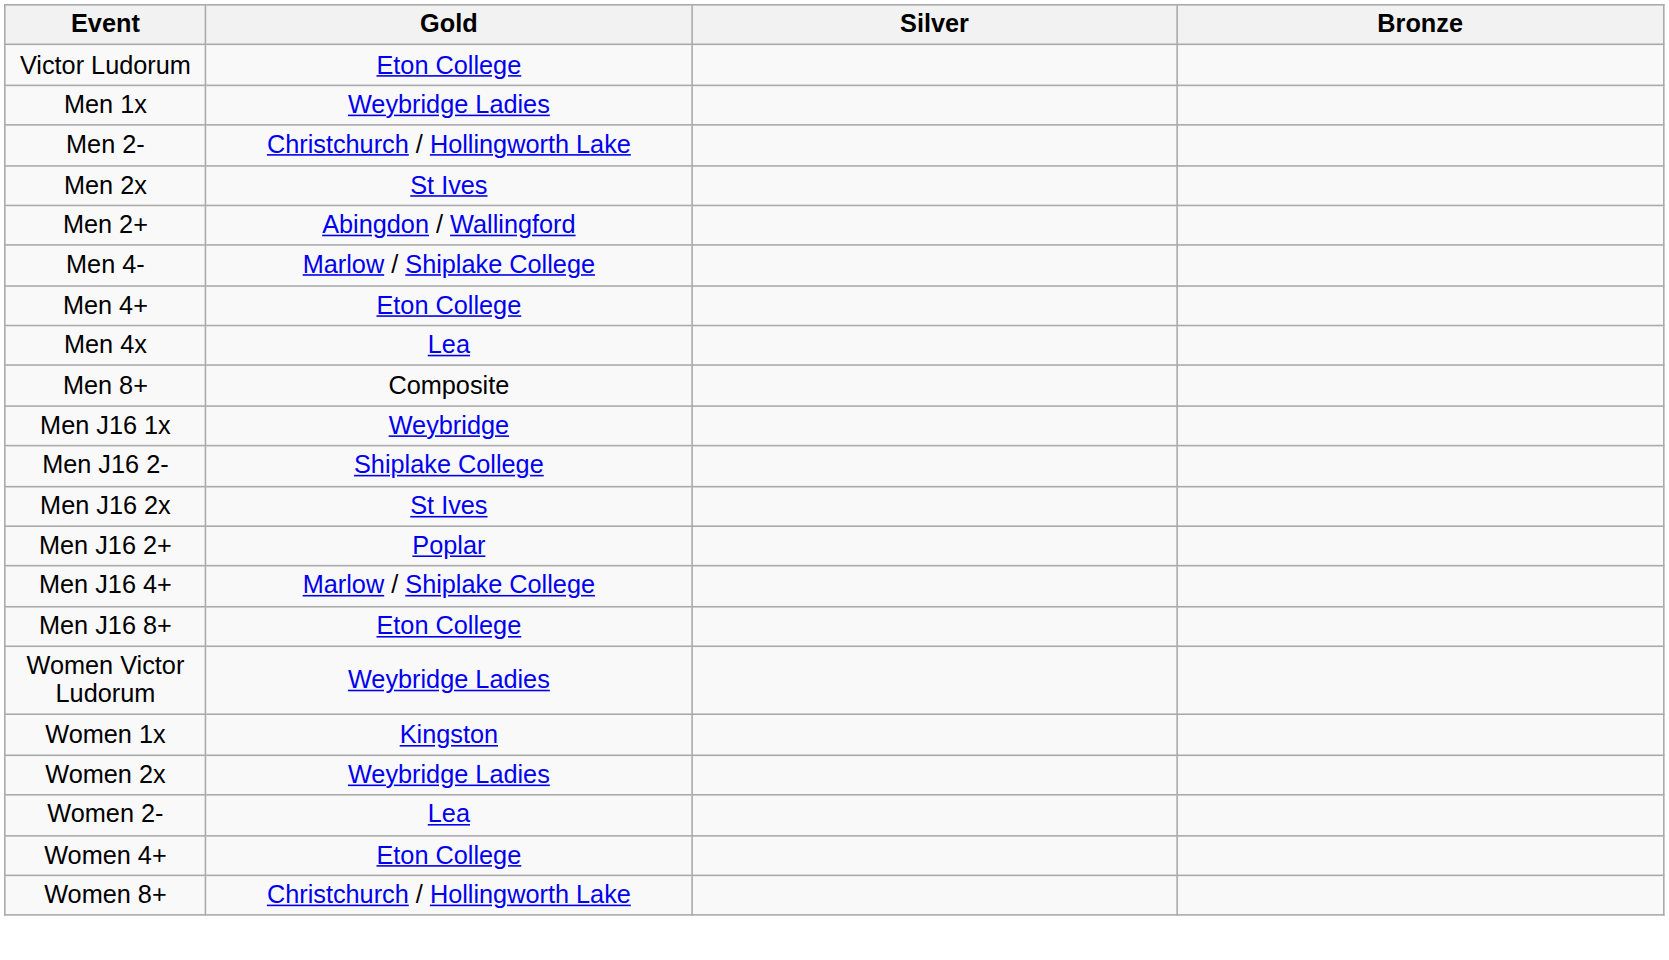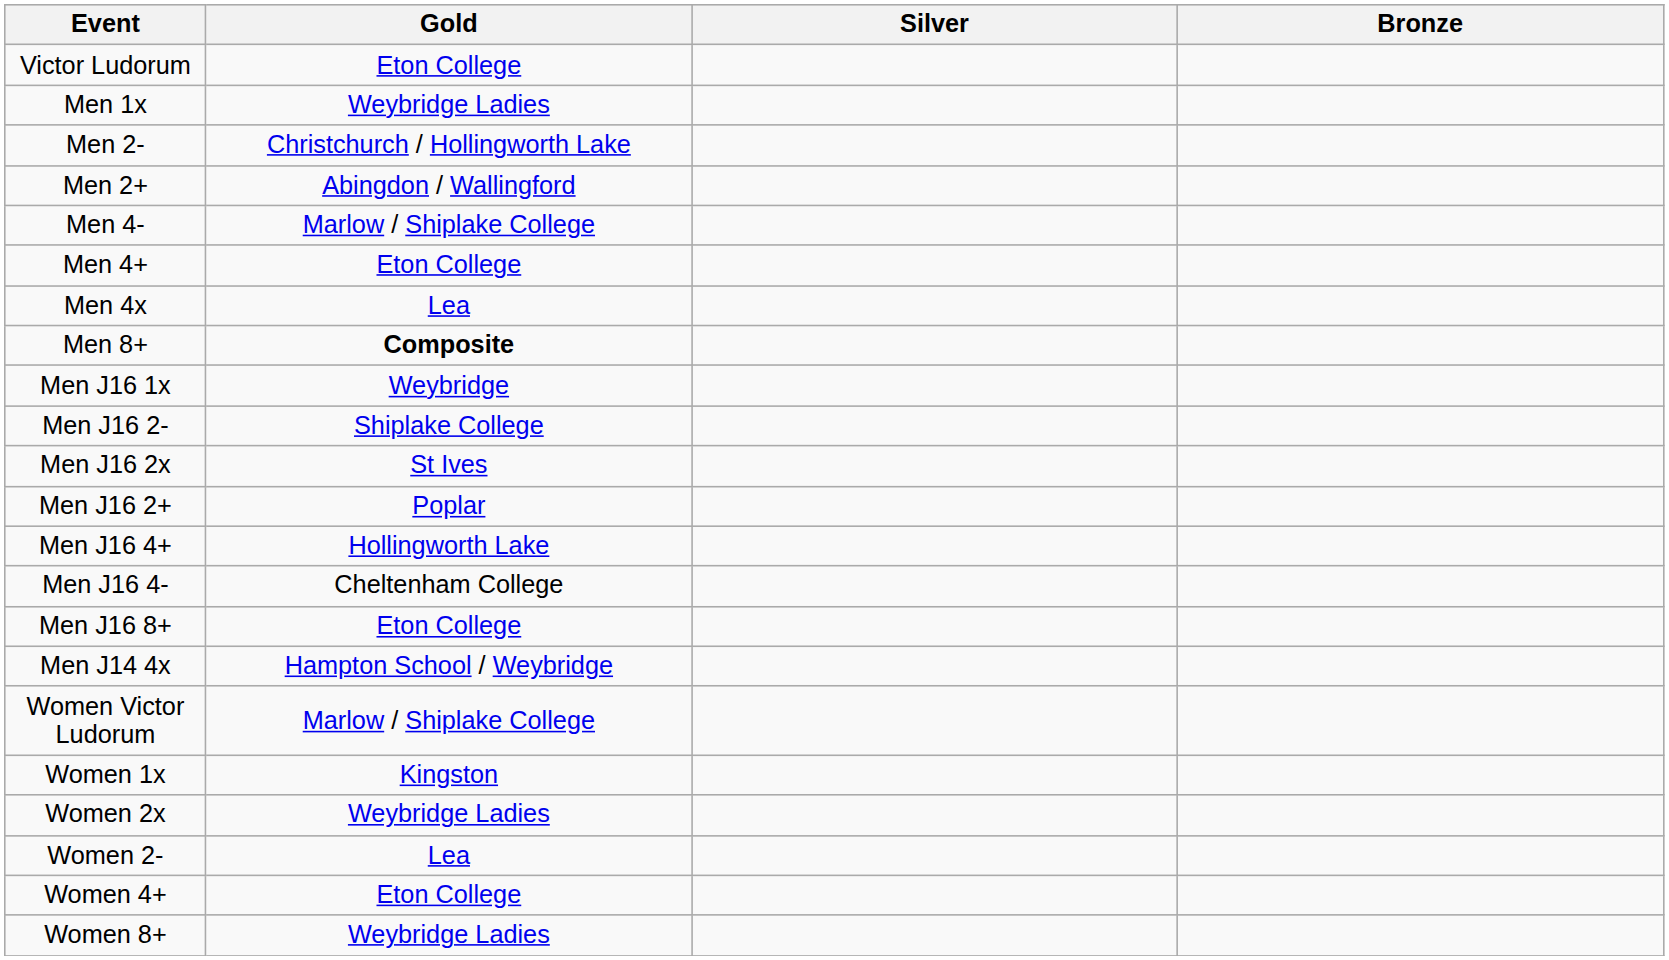 <table class="wikitable" style="text-align:center">
 <tr>
 <th width=120>Event</th>
 <th width=300>Gold</th>
 <th width=300>Silver</th>
 <th width=300>Bronze</th>
 </tr>
 <tr>
 <td>Victor Ludorum</td>
 <td><a href='#'>Eton College</a></td>
 <td></td>
 <td></td>
 </tr>
 <tr>
 <td>Men 1x</td>
 <td><a href='#'>Weybridge Ladies</a></td>
 <td></td>
 <td></td>
 </tr>
 <tr>
 <td>Men 2-</td>
 <td><a href='#'>Christchurch</a> / <a href='#'>Hollingworth Lake</a></td>
-<td></td>
-<td></td>
-</tr>
-<tr>
-<td>Men 2x</td>
-<td><a href='#'>St Ives</a></td>
 <td></td>
 <td></td>
 </tr>
 <tr>
 <td>Men 2+</td>
 <td><a href='#'>Abingdon</a> / <a href='#'>Wallingford</a></td>
 <td></td>
 <td></td>
 </tr>
 <tr>
 <td>Men 4-</td>
 <td><a href='#'>Marlow</a> / <a href='#'>Shiplake College</a></td>
 <td></td>
 <td></td>
 </tr>
 <tr>
 <td>Men 4+</td>
 <td><a href='#'>Eton College</a></td>
 <td></td>
 <td></td>
 </tr>
 <tr>
 <td>Men 4x</td>
 <td><a href='#'>Lea</a></td>
 <td></td>
 <td></td>
 </tr>
 <tr>
 <td>Men 8+</td>
-<td>Composite</td>
+<td><strong>Composite</strong></td>
 <td></td>
 <td></td>
 </tr>
 <tr>
 <td>Men J16 1x</td>
 <td><a href='#'>Weybridge</a></td>
 <td></td>
 <td></td>
 </tr>
 <tr>
 <td>Men J16 2-</td>
 <td><a href='#'>Shiplake College</a></td>
 <td></td>
 <td></td>
 </tr>
 <tr>
 <td>Men J16 2x</td>
 <td><a href='#'>St Ives</a></td>
 <td></td>
 <td></td>
 </tr>
 <tr>
 <td>Men J16 2+</td>
 <td><a href='#'>Poplar</a></td>
 <td></td>
 <td></td>
 </tr>
 <tr>
 <td>Men J16 4+</td>
-<td><a href='#'>Marlow</a> / <a href='#'>Shiplake College</a></td>
+<td><a href='#'>Hollingworth Lake</a></td>
+<td></td>
+<td></td>
+</tr>
+<tr>
+<td>Men J16 4-</td>
+<td>Cheltenham College</td>
 <td></td>
 <td></td>
 </tr>
 <tr>
 <td>Men J16 8+</td>
 <td><a href='#'>Eton College</a></td>
 <td></td>
 <td></td>
 </tr>
 <tr>
+<td>Men J14 4x</td>
+<td><a href='#'>Hampton School</a> / <a href='#'>Weybridge</a></td>
+<td></td>
+<td></td>
+</tr>
+<tr>
 <td>Women Victor Ludorum</td>
-<td><a href='#'>Weybridge Ladies</a></td>
+<td><a href='#'>Marlow</a> / <a href='#'>Shiplake College</a></td>
 <td></td>
 <td></td>
 </tr>
 <tr>
 <td>Women 1x</td>
 <td><a href='#'>Kingston</a></td>
 <td></td>
 <td></td>
 </tr>
 <tr>
 <td>Women 2x</td>
 <td><a href='#'>Weybridge Ladies</a></td>
 <td></td>
 <td></td>
 </tr>
 <tr>
 <td>Women 2-</td>
 <td><a href='#'>Lea</a></td>
 <td></td>
 <td></td>
 </tr>
 <tr>
 <td>Women 4+</td>
 <td><a href='#'>Eton College</a></td>
 <td></td>
 <td></td>
 </tr>
 <tr>
 <td>Women 8+</td>
-<td><a href='#'>Christchurch</a> / <a href='#'>Hollingworth Lake</a></td>
+<td><a href='#'>Weybridge Ladies</a></td>
 <td></td>
 <td></td>
 </tr>
 </table>
